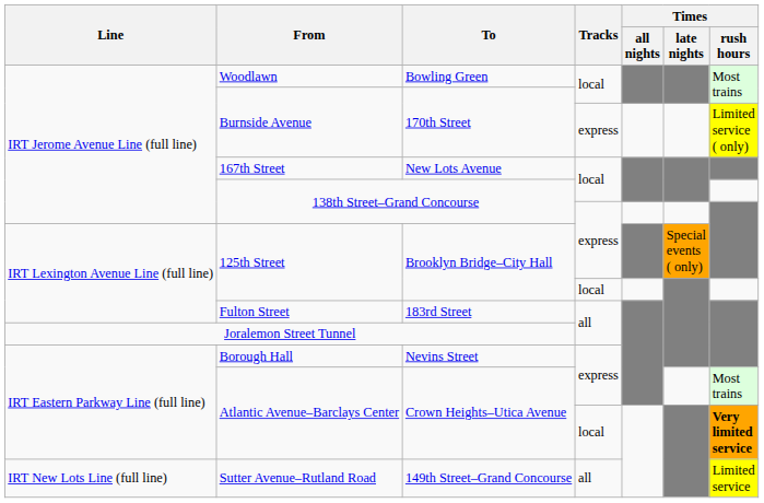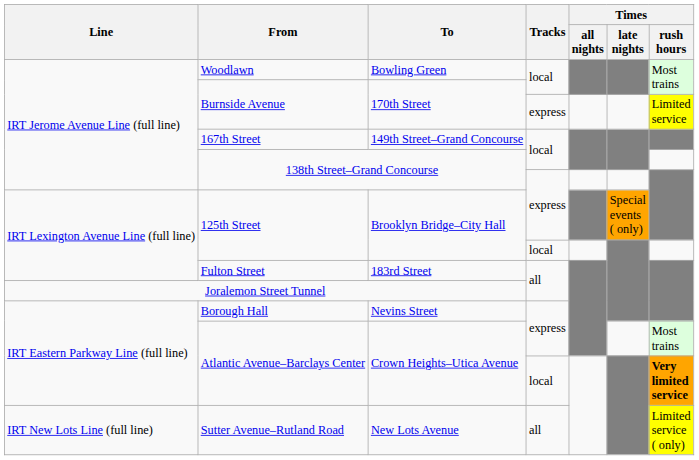 <table class="wikitable collapsible" style="font-size:95%">
 <tr>
 <th rowspan=2>Line</th>
 <th rowspan=2>From</th>
 <th rowspan=2>To</th>
 <th rowspan=2>Tracks</th>
 <th colspan=3>Times</th>
 </tr>
 <tr>
 <th width=40>all  nights</th>
 <th width=40>late nights</th>
 <th width=40>rush hours</th>
 </tr>
 <tr>
 <td rowspan="6"><a href='#'>IRT Jerome Avenue Line</a> (full line)</td>
 <td><a href='#'>Woodlawn</a></td>
 <td><a href='#'>Bowling Green</a></td>
 <td rowspan=2>local</td>
 <td rowspan="2" style="background:gray"> </td>
 <td rowspan=2 style="background:gray"> </td>
 <td rowspan="2" style="background:#ddffdd;">Most trains</td>
 </tr>
 <tr>
 <td rowspan="2"><a href='#'>Burnside Avenue</a></td>
 <td rowspan="2"><a href='#'>170th Street</a></td>
 </tr>
 <tr>
 <td>express</td>
 <td> </td>
 <td> </td>
-<td style="background:yellow">Limited service ( only)</td>
+<td style="background:yellow">Limited service</td>
 </tr>
 <tr>
 <td><a href='#'>167th Street</a></td>
-<td><a href='#'>New Lots Avenue</a></td>
+<td><a href='#'>149th Street–Grand Concourse</a></td>
 <td rowspan="2">local</td>
 <td rowspan="2" style="background:gray"> </td>
 <td rowspan="2" style="background:gray"> </td>
 <td style="background:gray"> </td>
 </tr>
 <tr>
 <td colspan="2" rowspan="2" align="center"><a href='#'>138th Street–Grand Concourse</a></td>
 <td> </td>
 </tr>
 <tr>
 <td rowspan="2">express</td>
 <td> </td>
 <td> </td>
 <td rowspan="2" style="background:gray"> </td>
 </tr>
 <tr>
 <td rowspan="3"><a href='#'>IRT Lexington Avenue Line</a> (full line)</td>
 <td rowspan="2"><a href='#'>125th Street</a></td>
 <td rowspan="2"><a href='#'>Brooklyn Bridge–City Hall</a></td>
 <td style="background:gray"> </td>
 <td style="background:orange">Special events ( only)</td>
 </tr>
 <tr>
 <td>local</td>
 <td> </td>
 <td rowspan=4 style="background:gray"> </td>
 <td> </td>
 </tr>
 <tr>
 <td><a href='#'>Fulton Street</a></td>
 <td><a href='#'>183rd Street</a></td>
 <td rowspan=2>all</td>
 <td rowspan=4 style="background:gray"> </td>
 <td rowspan=3 style="background:gray"> </td>
 </tr>
 <tr>
 <td colspan=3 align=center><a href='#'>Joralemon Street Tunnel</a></td>
 </tr>
 <tr>
 <td rowspan=3><a href='#'>IRT Eastern Parkway Line</a> (full line)</td>
 <td><a href='#'>Borough Hall</a></td>
 <td><a href='#'>Nevins Street</a></td>
 <td rowspan=2>express</td>
 </tr>
 <tr>
 <td rowspan=2><a href='#'>Atlantic Avenue–Barclays Center</a></td>
 <td rowspan=2><a href='#'>Crown Heights–Utica Avenue</a></td>
 <td> </td>
 <td style="background:#ddffdd;">Most trains</td>
 </tr>
 <tr>
 <td>local</td>
 <td rowspan=2> </td>
 <td rowspan=2 style="background:gray"> </td>
 <td style="background:orange"><strong>Very limited service</strong></td>
 </tr>
 <tr>
 <td><a href='#'>IRT New Lots Line</a> (full line)</td>
 <td><a href='#'>Sutter Avenue–Rutland Road</a></td>
-<td><a href='#'>149th Street–Grand Concourse</a></td>
+<td><a href='#'>New Lots Avenue</a></td>
 <td>all</td>
-<td style="background:yellow">Limited service</td>
+<td style="background:yellow">Limited service ( only)</td>
 </tr>
 </table>
